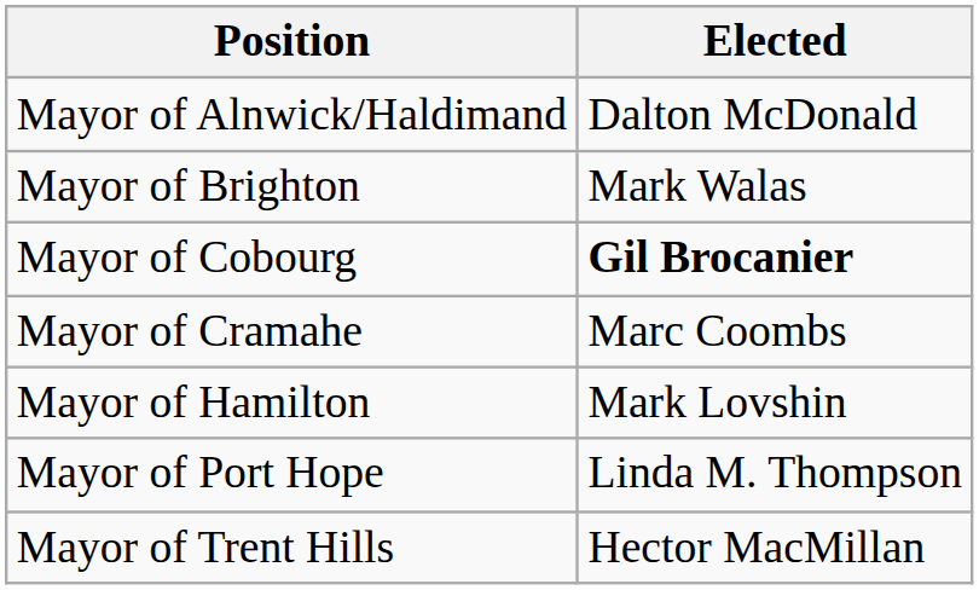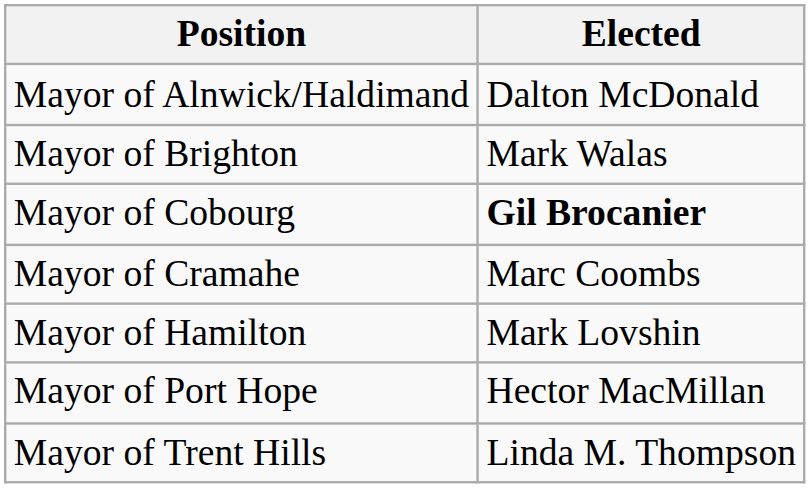 <table class="wikitable">
 <tr>
 <th>Position</th>
 <th>Elected</th>
 </tr>
 <tr>
 <td>Mayor of Alnwick/Haldimand</td>
 <td>Dalton McDonald</td>
 </tr>
 <tr>
 <td>Mayor of Brighton</td>
 <td>Mark Walas</td>
 </tr>
 <tr>
 <td>Mayor of Cobourg</td>
 <td><strong>Gil Brocanier</strong></td>
 </tr>
 <tr>
 <td>Mayor of Cramahe</td>
 <td>Marc Coombs</td>
 </tr>
 <tr>
 <td>Mayor of Hamilton</td>
 <td>Mark Lovshin</td>
 </tr>
 <tr>
 <td>Mayor of Port Hope</td>
-<td>Linda M. Thompson</td>
+<td>Hector MacMillan</td>
 </tr>
 <tr>
 <td>Mayor of Trent Hills</td>
-<td>Hector MacMillan</td>
+<td>Linda M. Thompson</td>
 </tr>
 </table>
